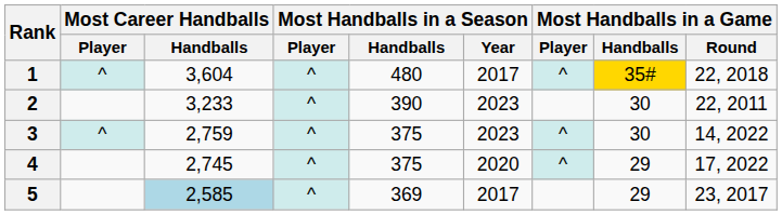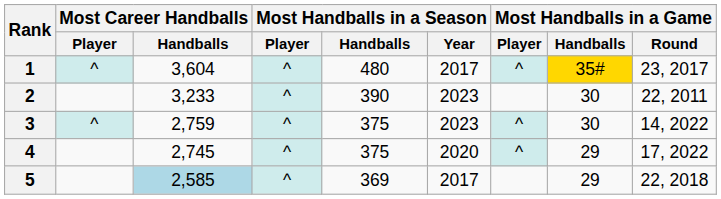 <table class="wikitable plainrowheaders"  style="text-align: center">
 <tr>
 <th rowspan="2">Rank</th>
 <th colspan="2">Most Career Handballs</th>
 <th colspan="3">Most Handballs in a Season</th>
 <th colspan="3">Most Handballs in a Game</th>
 </tr>
 <tr style="font-size:85%">
 <th>Player</th>
 <th>Handballs</th>
 <th>Player</th>
 <th>Handballs</th>
 <th>Year</th>
 <th>Player</th>
 <th>Handballs</th>
 <th>Round</th>
 </tr>
 <tr>
 <th>1</th>
 <td style="background:#cfecec;">^</td>
 <td>3,604</td>
 <td style="background:#cfecec;">^</td>
 <td>480</td>
 <td>2017</td>
 <td style="background:#cfecec;">^</td>
 <td style="background:gold;">35#</td>
-<td>22, 2018</td>
+<td>23, 2017</td>
 </tr>
 <tr>
 <th>2</th>
 <td></td>
 <td>3,233</td>
 <td style="background:#cfecec;">^</td>
 <td>390</td>
 <td>2023</td>
 <td></td>
 <td>30</td>
 <td>22, 2011</td>
 </tr>
 <tr>
 <th>3</th>
 <td style="background:#cfecec;">^</td>
 <td>2,759</td>
 <td style="background:#cfecec;">^</td>
 <td>375</td>
 <td>2023</td>
 <td style="background:#cfecec;">^</td>
 <td>30</td>
 <td>14, 2022</td>
 </tr>
 <tr>
 <th>4</th>
 <td></td>
 <td>2,745</td>
 <td style="background:#cfecec;">^</td>
 <td>375</td>
 <td>2020</td>
 <td style="background:#cfecec;">^</td>
 <td>29</td>
 <td>17, 2022</td>
 </tr>
 <tr>
 <th>5</th>
 <td></td>
 <td style="background: lightblue;">2,585</td>
 <td style="background:#cfecec;">^</td>
 <td>369</td>
 <td>2017</td>
 <td></td>
 <td>29</td>
-<td>23, 2017</td>
+<td>22, 2018</td>
 </tr>
 </table>
